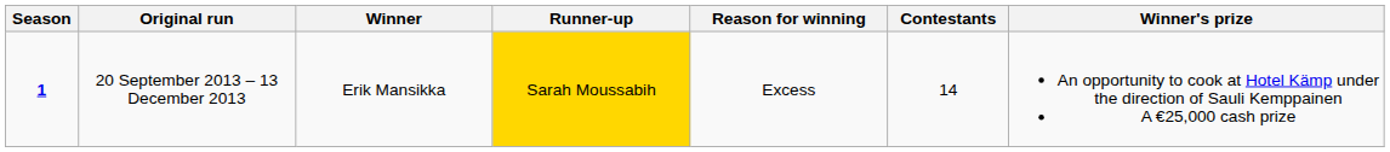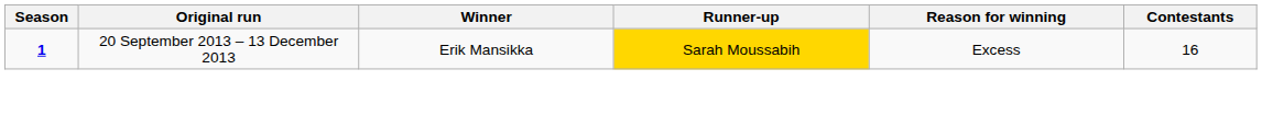 <table class="wikitable plainrowheaders" style="font-size:95%; width:100%; text-align: center;">
 <tr>
 <th scope="col" style="width:1%;">Season</th>
 <th scope="col" style="width:11%;">Original run</th>
 <th scope="col" width=10%>Winner</th>
 <th scope="col" width=10%>Runner-up</th>
 <th scope="col" style="width:10%;">Reason for winning</th>
 <th scope="col" style="width:3%;">Contestants</th>
-<th scope="col" width=19%>Winner's prize</th>
 </tr>
 <tr>
 <td><strong><a href='#'>1</a></strong></td>
 <td>20 September 2013 – 13 December 2013</td>
 <td>Erik Mansikka</td>
 <td style="background: gold;">Sarah Moussabih</td>
 <td>Excess</td>
-<td>14</td>
-<td><br><ul><li>An opportunity to cook at <a href='#'>Hotel Kämp</a> under the direction of Sauli Kemppainen</li><li>A €25,000 cash prize</li></ul></td>
+<td>16</td>
 </tr>
 </table>
